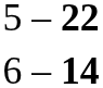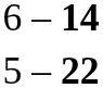 <table style="text-align:center">
 <tr>
 <th width=200></th>
 <th width=100></th>
 <th width=200></th>
 </tr>
 <tr>
 <td align=right></td>
-<td>5 – <strong>22</strong></td>
+<td>6 – <strong>14</strong></td>
 <td align=left><strong></strong></td>
 </tr>
 <tr>
 <td align=right></td>
-<td>6 – <strong>14</strong></td>
+<td>5 – <strong>22</strong></td>
 <td align=left><strong></strong></td>
 </tr>
 </table>
